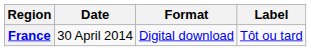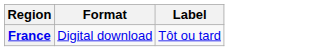 <table class="wikitable plainrowheaders">
 <tr>
 <th scope="col">Region</th>
-<th scope="col">Date</th>
 <th scope="col">Format</th>
 <th scope="col">Label</th>
 </tr>
 <tr>
 <th scope="row"><a href='#'>France</a></th>
-<td>30 April 2014</td>
 <td><a href='#'>Digital download</a></td>
 <td><a href='#'>Tôt ou tard</a></td>
 </tr>
 </table>
